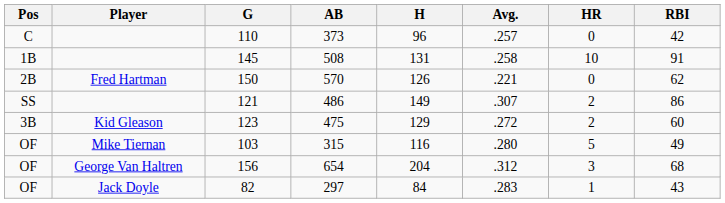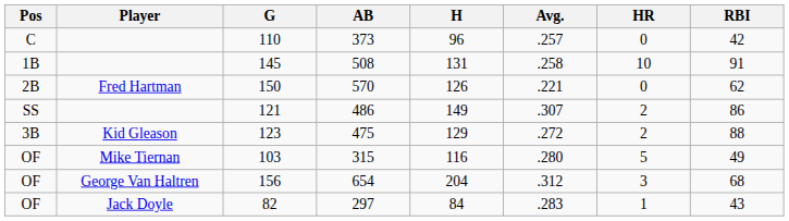 <table class="wikitable sortable">
 <tr>
 <th bgcolor="#DDDDFF" width="5%">Pos</th>
 <th bgcolor="#DDDDFF" width="16%">Player</th>
 <th bgcolor="#DDDDFF" width="9%">G</th>
 <th bgcolor="#DDDDFF" width="9%">AB</th>
 <th bgcolor="#DDDDFF" width="9%">H</th>
 <th bgcolor="#DDDDFF" width="9%">Avg.</th>
 <th bgcolor="#DDDDFF" width="9%">HR</th>
 <th bgcolor="#DDDDFF" width="9%">RBI</th>
 </tr>
 <tr align="center">
 <td>C</td>
 <td></td>
 <td>110</td>
 <td>373</td>
 <td>96</td>
 <td>.257</td>
 <td>0</td>
 <td>42</td>
 </tr>
 <tr align="center">
 <td>1B</td>
 <td></td>
 <td>145</td>
 <td>508</td>
 <td>131</td>
 <td>.258</td>
 <td>10</td>
 <td>91</td>
 </tr>
 <tr align="center">
 <td>2B</td>
 <td><a href='#'>Fred Hartman</a></td>
 <td>150</td>
 <td>570</td>
 <td>126</td>
 <td>.221</td>
 <td>0</td>
 <td>62</td>
 </tr>
 <tr align=center>
 <td>SS</td>
 <td></td>
 <td>121</td>
 <td>486</td>
 <td>149</td>
 <td>.307</td>
 <td>2</td>
 <td>86</td>
 </tr>
 <tr align="center">
 <td>3B</td>
 <td><a href='#'>Kid Gleason</a></td>
 <td>123</td>
 <td>475</td>
 <td>129</td>
 <td>.272</td>
 <td>2</td>
-<td>60</td>
+<td>88</td>
 </tr>
 <tr align=center>
 <td>OF</td>
 <td><a href='#'>Mike Tiernan</a></td>
 <td>103</td>
 <td>315</td>
 <td>116</td>
 <td>.280</td>
 <td>5</td>
 <td>49</td>
 </tr>
 <tr align=center>
 <td>OF</td>
 <td><a href='#'>George Van Haltren</a></td>
 <td>156</td>
 <td>654</td>
 <td>204</td>
 <td>.312</td>
 <td>3</td>
 <td>68</td>
 </tr>
 <tr align=center>
 <td>OF</td>
 <td><a href='#'>Jack Doyle</a></td>
 <td>82</td>
 <td>297</td>
 <td>84</td>
 <td>.283</td>
 <td>1</td>
 <td>43</td>
 </tr>
 </table>
